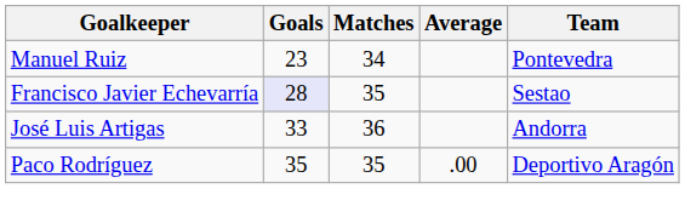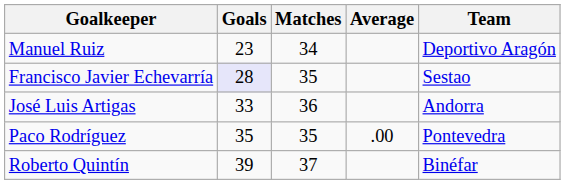 <table class="wikitable sortable">
 <tr>
 <th>Goalkeeper</th>
 <th>Goals</th>
 <th>Matches</th>
 <th>Average</th>
 <th>Team</th>
 </tr>
 <tr>
 <td> <a href='#'>Manuel Ruiz</a></td>
 <td style="text-align:center;">23</td>
 <td style="text-align:center;">34</td>
 <td style="text-align:center;"></td>
-<td><a href='#'>Pontevedra</a></td>
+<td><a href='#'>Deportivo Aragón</a></td>
 </tr>
 <tr>
 <td> <a href='#'>Francisco Javier Echevarría</a></td>
 <td style="background: lavender; text-align:center;">28</td>
 <td style="text-align:center;">35</td>
 <td style="text-align:center;"></td>
 <td><a href='#'>Sestao</a></td>
 </tr>
 <tr>
 <td> <a href='#'>José Luis Artigas</a></td>
 <td style="text-align:center;">33</td>
 <td style="text-align:center;">36</td>
 <td style="text-align:center;"></td>
 <td><a href='#'>Andorra</a></td>
 </tr>
 <tr>
 <td> <a href='#'>Paco Rodríguez</a></td>
 <td style="text-align:center;">35</td>
 <td style="text-align:center;">35</td>
 <td style="text-align:center;">.00</td>
-<td><a href='#'>Deportivo Aragón</a></td>
+<td><a href='#'>Pontevedra</a></td>
+</tr>
+<tr>
+<td> <a href='#'>Roberto Quintín</a></td>
+<td style="text-align:center;">39</td>
+<td style="text-align:center;">37</td>
+<td style="text-align:center;"></td>
+<td><a href='#'>Binéfar</a></td>
 </tr>
 </table>
